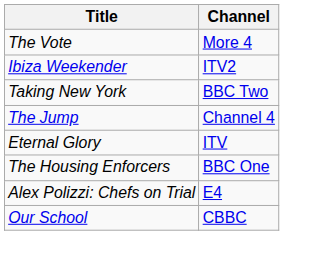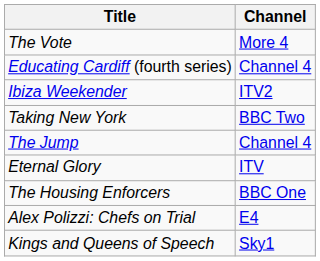 <table class="wikitable">
 <tr>
 <th>Title</th>
 <th>Channel</th>
 </tr>
 <tr>
 <td><em>The Vote</em></td>
 <td><a href='#'>More 4</a></td>
+</tr>
+<tr>
+<td><em><a href='#'>Educating Cardiff</a></em> (fourth series)</td>
+<td><a href='#'>Channel 4</a></td>
 </tr>
 <tr>
 <td><em><a href='#'>Ibiza Weekender</a></em></td>
 <td><a href='#'>ITV2</a></td>
 </tr>
 <tr>
 <td><em>Taking New York</em></td>
 <td><a href='#'>BBC Two</a></td>
 </tr>
 <tr>
 <td><em><a href='#'>The Jump</a></em></td>
 <td><a href='#'>Channel 4</a></td>
 </tr>
 <tr>
 <td><em>Eternal Glory</em></td>
 <td><a href='#'>ITV</a></td>
 </tr>
 <tr>
 <td><em>The Housing Enforcers</em></td>
 <td><a href='#'>BBC One</a></td>
 </tr>
 <tr>
 <td><em>Alex Polizzi: Chefs on Trial</em></td>
 <td><a href='#'>E4</a></td>
 </tr>
 <tr>
-<td><em><a href='#'>Our School</a></em></td>
-<td><a href='#'>CBBC</a></td>
+<td><em>Kings and Queens of Speech</em></td>
+<td><a href='#'>Sky1</a></td>
 </tr>
 </table>
